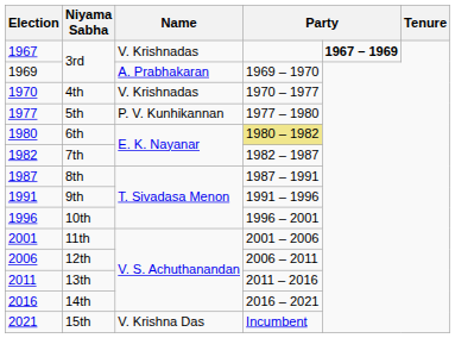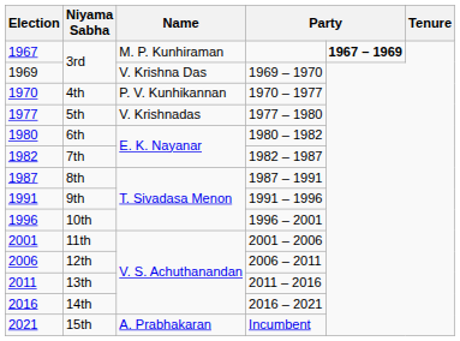 <table class="wikitable sortable">
 <tr>
 <th>Election</th>
 <th>Niyama<br>Sabha</th>
 <th>Name</th>
 <th colspan=2>Party</th>
 <th>Tenure</th>
 </tr>
 <tr>
 <td><a href='#'>1967</a></td>
 <td rowspan="2">3rd</td>
-<td>V. Krishnadas</td>
+<td>M. P. Kunhiraman</td>
 <td></td>
 <td><strong>1967 – 1969</strong></td>
 </tr>
 <tr>
 <td>1969</td>
-<td><a href='#'>A. Prabhakaran</a></td>
+<td>V. Krishna Das</td>
 <td>1969 – 1970</td>
 </tr>
 <tr>
 <td><a href='#'>1970</a></td>
 <td>4th</td>
-<td>V. Krishnadas</td>
+<td>P. V. Kunhikannan</td>
 <td>1970 – 1977</td>
 </tr>
 <tr>
 <td><a href='#'>1977</a></td>
 <td>5th</td>
-<td>P. V. Kunhikannan</td>
+<td>V. Krishnadas</td>
 <td>1977 – 1980</td>
 </tr>
 <tr>
 <td><a href='#'>1980</a></td>
 <td>6th</td>
 <td rowspan="2"><a href='#'>E. K. Nayanar</a></td>
-<td style="background: khaki;">1980 – 1982</td>
+<td>1980 – 1982</td>
 </tr>
 <tr>
 <td><a href='#'>1982</a></td>
 <td>7th</td>
 <td>1982 – 1987</td>
 </tr>
 <tr>
 <td><a href='#'>1987</a></td>
 <td>8th</td>
 <td rowspan="3"><a href='#'>T. Sivadasa Menon</a></td>
 <td>1987 – 1991</td>
 </tr>
 <tr>
 <td><a href='#'>1991</a></td>
 <td>9th</td>
 <td>1991 – 1996</td>
 </tr>
 <tr>
 <td><a href='#'>1996</a></td>
 <td>10th</td>
 <td>1996 – 2001</td>
 </tr>
 <tr>
 <td><a href='#'>2001</a></td>
 <td>11th</td>
 <td rowspan="4"><a href='#'>V. S. Achuthanandan</a></td>
 <td>2001 – 2006</td>
 </tr>
 <tr>
 <td><a href='#'>2006</a></td>
 <td>12th</td>
 <td>2006 – 2011</td>
 </tr>
 <tr>
 <td><a href='#'>2011</a></td>
 <td>13th</td>
 <td>2011 – 2016</td>
 </tr>
 <tr>
 <td><a href='#'>2016</a></td>
 <td>14th</td>
 <td>2016 – 2021</td>
 </tr>
 <tr>
 <td><a href='#'>2021</a></td>
 <td>15th</td>
-<td>V. Krishna Das</td>
+<td><a href='#'>A. Prabhakaran</a></td>
 <td><a href='#'>Incumbent</a></td>
 </tr>
 </table>
